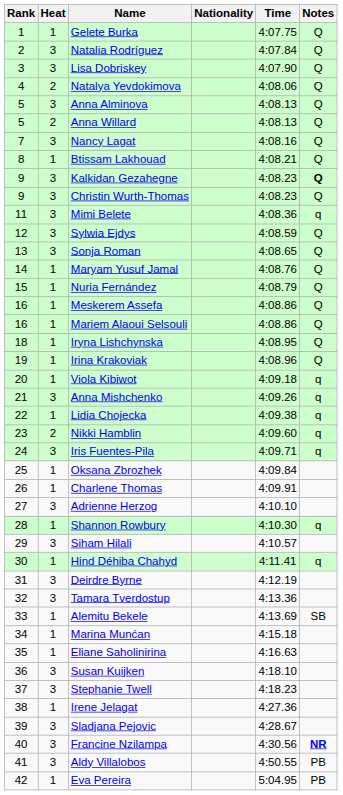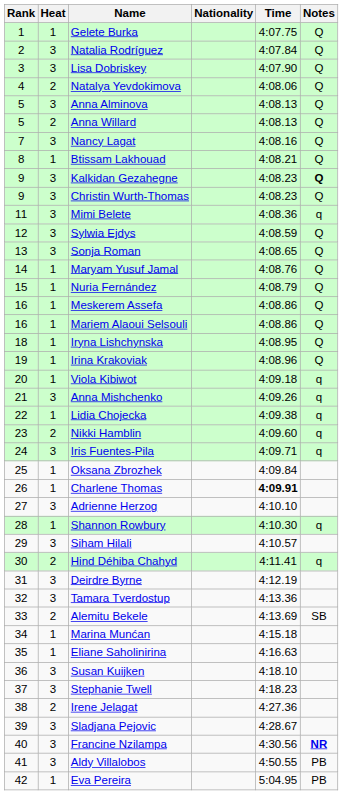 <table class="wikitable sortable" style="text-align:center">
 <tr>
 <th>Rank</th>
 <th>Heat</th>
 <th>Name</th>
 <th>Nationality</th>
 <th>Time</th>
 <th>Notes</th>
 </tr>
 <tr bgcolor=ccffcc>
 <td>1</td>
 <td>1</td>
 <td align=left><a href='#'>Gelete Burka</a></td>
 <td align=left></td>
 <td>4:07.75</td>
 <td>Q</td>
 </tr>
 <tr bgcolor=ccffcc>
 <td>2</td>
 <td>3</td>
 <td align=left><a href='#'>Natalia Rodríguez</a></td>
 <td align=left></td>
 <td>4:07.84</td>
 <td>Q</td>
 </tr>
 <tr bgcolor=ccffcc>
 <td>3</td>
 <td>3</td>
 <td align=left><a href='#'>Lisa Dobriskey</a></td>
 <td align=left></td>
 <td>4:07.90</td>
 <td>Q</td>
 </tr>
 <tr bgcolor=ccffcc>
 <td>4</td>
 <td>2</td>
 <td align=left><a href='#'>Natalya Yevdokimova</a></td>
 <td align=left></td>
 <td>4:08.06</td>
 <td>Q</td>
 </tr>
 <tr bgcolor=ccffcc>
 <td>5</td>
 <td>3</td>
 <td align=left><a href='#'>Anna Alminova</a></td>
 <td align=left></td>
 <td>4:08.13</td>
 <td>Q</td>
 </tr>
 <tr bgcolor=ccffcc>
 <td>5</td>
 <td>2</td>
 <td align=left><a href='#'>Anna Willard</a></td>
 <td align=left></td>
 <td>4:08.13</td>
 <td>Q</td>
 </tr>
 <tr bgcolor=ccffcc>
 <td>7</td>
 <td>3</td>
 <td align=left><a href='#'>Nancy Lagat</a></td>
 <td align=left></td>
 <td>4:08.16</td>
 <td>Q</td>
 </tr>
 <tr bgcolor=ccffcc>
 <td>8</td>
 <td>1</td>
 <td align=left><a href='#'>Btissam Lakhouad</a></td>
 <td align=left></td>
 <td>4:08.21</td>
 <td>Q</td>
 </tr>
 <tr bgcolor=ccffcc>
 <td>9</td>
 <td>3</td>
 <td align=left><a href='#'>Kalkidan Gezahegne</a></td>
 <td align=left></td>
 <td>4:08.23</td>
 <td><strong>Q</strong></td>
 </tr>
 <tr bgcolor=ccffcc>
 <td>9</td>
 <td>3</td>
 <td align=left><a href='#'>Christin Wurth-Thomas</a></td>
 <td align=left></td>
 <td>4:08.23</td>
 <td>Q</td>
 </tr>
 <tr bgcolor=ccffcc>
 <td>11</td>
 <td>3</td>
 <td align=left><a href='#'>Mimi Belete</a></td>
 <td align=left></td>
 <td>4:08.36</td>
 <td>q</td>
 </tr>
 <tr bgcolor=ccffcc>
 <td>12</td>
 <td>3</td>
 <td align=left><a href='#'>Sylwia Ejdys</a></td>
 <td align=left></td>
 <td>4:08.59</td>
 <td>Q</td>
 </tr>
 <tr bgcolor=ccffcc>
 <td>13</td>
 <td>3</td>
 <td align=left><a href='#'>Sonja Roman</a></td>
 <td align=left></td>
 <td>4:08.65</td>
 <td>Q</td>
 </tr>
 <tr bgcolor=ccffcc>
 <td>14</td>
 <td>1</td>
 <td align=left><a href='#'>Maryam Yusuf Jamal</a></td>
 <td align=left></td>
 <td>4:08.76</td>
 <td>Q</td>
 </tr>
 <tr bgcolor=ccffcc>
 <td>15</td>
 <td>1</td>
 <td align=left><a href='#'>Nuria Fernández</a></td>
 <td align=left></td>
 <td>4:08.79</td>
 <td>Q</td>
 </tr>
 <tr bgcolor=ccffcc>
 <td>16</td>
 <td>1</td>
 <td align=left><a href='#'>Meskerem Assefa</a></td>
 <td align=left></td>
 <td>4:08.86</td>
 <td>Q</td>
 </tr>
 <tr bgcolor=ccffcc>
 <td>16</td>
 <td>1</td>
 <td align=left><a href='#'>Mariem Alaoui Selsouli</a></td>
 <td align=left></td>
 <td>4:08.86</td>
 <td>Q</td>
 </tr>
 <tr bgcolor=ccffcc>
 <td>18</td>
 <td>1</td>
 <td align=left><a href='#'>Iryna Lishchynska</a></td>
 <td align=left></td>
 <td>4:08.95</td>
 <td>Q</td>
 </tr>
 <tr bgcolor=ccffcc>
 <td>19</td>
 <td>1</td>
 <td align=left><a href='#'>Irina Krakoviak</a></td>
 <td align=left></td>
 <td>4:08.96</td>
 <td>Q</td>
 </tr>
 <tr bgcolor=ccffcc>
 <td>20</td>
 <td>1</td>
 <td align=left><a href='#'>Viola Kibiwot</a></td>
 <td align=left></td>
 <td>4:09.18</td>
 <td>q</td>
 </tr>
 <tr bgcolor=ccffcc>
 <td>21</td>
 <td>3</td>
 <td align=left><a href='#'>Anna Mishchenko</a></td>
 <td align=left></td>
 <td>4:09.26</td>
 <td>q</td>
 </tr>
 <tr bgcolor=ccffcc>
 <td>22</td>
 <td>1</td>
 <td align=left><a href='#'>Lidia Chojecka</a></td>
 <td align=left></td>
 <td>4:09.38</td>
 <td>q</td>
 </tr>
 <tr bgcolor=ccffcc>
 <td>23</td>
 <td>2</td>
 <td align=left><a href='#'>Nikki Hamblin</a></td>
 <td align=left></td>
 <td>4:09.60</td>
 <td>q</td>
 </tr>
 <tr bgcolor=ccffcc>
 <td>24</td>
 <td>3</td>
 <td align=left><a href='#'>Iris Fuentes-Pila</a></td>
 <td align=left></td>
 <td>4:09.71</td>
 <td>q</td>
 </tr>
 <tr>
 <td>25</td>
 <td>1</td>
 <td align=left><a href='#'>Oksana Zbrozhek</a></td>
 <td align=left></td>
 <td>4:09.84</td>
 <td></td>
 </tr>
 <tr>
 <td>26</td>
 <td>1</td>
 <td align=left><a href='#'>Charlene Thomas</a></td>
 <td align=left></td>
-<td>4:09.91</td>
+<td><strong>4:09.91</strong></td>
 <td></td>
 </tr>
 <tr>
 <td>27</td>
 <td>3</td>
 <td align=left><a href='#'>Adrienne Herzog</a></td>
 <td align=left></td>
 <td>4:10.10</td>
 <td></td>
 </tr>
 <tr bgcolor=ccffcc>
 <td>28</td>
 <td>1</td>
 <td align=left><a href='#'>Shannon Rowbury</a></td>
 <td align=left></td>
 <td>4:10.30</td>
 <td>q</td>
 </tr>
 <tr>
 <td>29</td>
 <td>3</td>
 <td align=left><a href='#'>Siham Hilali</a></td>
 <td align=left></td>
 <td>4:10.57</td>
 <td></td>
 </tr>
 <tr bgcolor=ccffcc>
 <td>30</td>
-<td>1</td>
+<td>2</td>
 <td align=left><a href='#'>Hind Déhiba Chahyd</a></td>
 <td align=left></td>
 <td>4:11.41</td>
 <td>q</td>
 </tr>
 <tr>
 <td>31</td>
 <td>3</td>
 <td align=left><a href='#'>Deirdre Byrne</a></td>
 <td align=left></td>
 <td>4:12.19</td>
 <td></td>
 </tr>
 <tr>
 <td>32</td>
 <td>3</td>
 <td align=left><a href='#'>Tamara Tverdostup</a></td>
 <td align=left></td>
 <td>4:13.36</td>
 <td></td>
 </tr>
 <tr>
 <td>33</td>
-<td>1</td>
+<td>2</td>
 <td align=left><a href='#'>Alemitu Bekele</a></td>
 <td align=left></td>
 <td>4:13.69</td>
 <td>SB</td>
 </tr>
 <tr>
 <td>34</td>
 <td>1</td>
 <td align=left><a href='#'>Marina Munćan</a></td>
 <td align=left></td>
 <td>4:15.18</td>
 <td></td>
 </tr>
 <tr>
 <td>35</td>
 <td>1</td>
 <td align=left><a href='#'>Eliane Saholinirina</a></td>
 <td align=left></td>
 <td>4:16.63</td>
 <td></td>
 </tr>
 <tr>
 <td>36</td>
 <td>3</td>
 <td align=left><a href='#'>Susan Kuijken</a></td>
 <td align=left></td>
 <td>4:18.10</td>
 <td></td>
 </tr>
 <tr>
 <td>37</td>
 <td>3</td>
 <td align=left><a href='#'>Stephanie Twell</a></td>
 <td align=left></td>
 <td>4:18.23</td>
 <td></td>
 </tr>
 <tr>
 <td>38</td>
-<td>1</td>
+<td>2</td>
 <td align=left><a href='#'>Irene Jelagat</a></td>
 <td align=left></td>
 <td>4:27.36</td>
 <td></td>
 </tr>
 <tr>
 <td>39</td>
 <td>3</td>
 <td align=left><a href='#'>Sladjana Pejovic</a></td>
 <td align=left></td>
 <td>4:28.67</td>
 <td></td>
 </tr>
 <tr>
 <td>40</td>
 <td>3</td>
 <td align=left><a href='#'>Francine Nzilampa</a></td>
 <td align=left></td>
 <td>4:30.56</td>
 <td><strong><a href='#'>NR</a></strong></td>
 </tr>
 <tr>
 <td>41</td>
 <td>3</td>
 <td align=left><a href='#'>Aldy Villalobos</a></td>
 <td align=left></td>
 <td>4:50.55</td>
 <td>PB</td>
 </tr>
 <tr>
 <td>42</td>
 <td>1</td>
 <td align=left><a href='#'>Eva Pereira</a></td>
 <td align=left></td>
 <td>5:04.95</td>
 <td>PB</td>
 </tr>
 </table>
